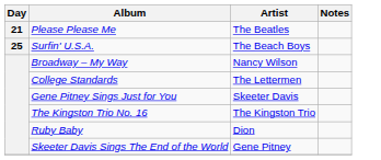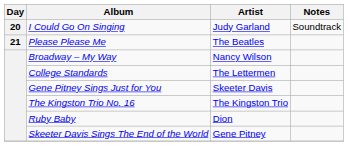 <table class="wikitable sortable">
 <tr>
 <th scope="col">Day</th>
 <th scope="col">Album</th>
 <th scope="col">Artist</th>
 <th scope="col" class="unsortable">Notes</th>
 </tr>
 <tr>
+<th scope="row">20</th>
+<td><em><a href='#'>I Could Go On Singing</a></em></td>
+<td><a href='#'>Judy Garland</a></td>
+<td>Soundtrack</td>
+</tr>
+<tr>
 <th scope="row">21</th>
 <td><em><a href='#'>Please Please Me</a></em></td>
 <td><a href='#'>The Beatles</a></td>
-<td></td>
-</tr>
-<tr>
-<th scope="row">25</th>
-<td><em><a href='#'>Surfin' U.S.A.</a></em></td>
-<td><a href='#'>The Beach Boys</a></td>
 <td></td>
 </tr>
 <tr>
 <th scope="row" rowspan="6"></th>
 <td><em><a href='#'>Broadway – My Way</a></em></td>
 <td><a href='#'>Nancy Wilson</a></td>
 <td></td>
 </tr>
 <tr>
 <td><em><a href='#'>College Standards</a></em></td>
 <td><a href='#'>The Lettermen</a></td>
 <td></td>
 </tr>
 <tr>
 <td><em><a href='#'>Gene Pitney Sings Just for You</a></em></td>
 <td><a href='#'>Skeeter Davis</a></td>
 <td></td>
 </tr>
 <tr>
 <td><em><a href='#'>The Kingston Trio No. 16</a></em></td>
 <td><a href='#'>The Kingston Trio</a></td>
 <td></td>
 </tr>
 <tr>
 <td><em><a href='#'>Ruby Baby</a></em></td>
 <td><a href='#'>Dion</a></td>
 <td></td>
 </tr>
 <tr>
 <td><em><a href='#'>Skeeter Davis Sings The End of the World</a></em></td>
 <td><a href='#'>Gene Pitney</a></td>
 <td></td>
 </tr>
 <tr>
 </tr>
 </table>
